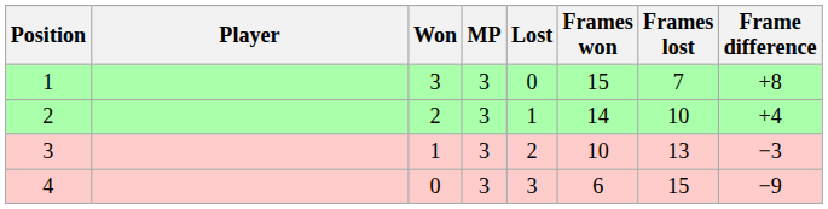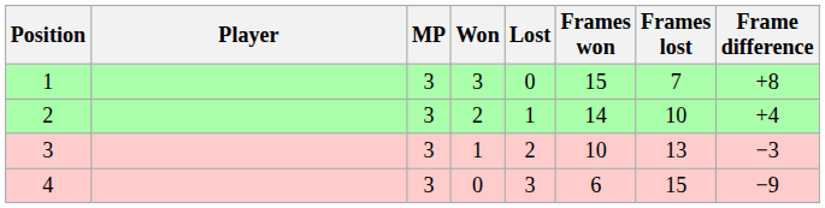 <table class="wikitable" style="text-align: center;">
 <tr>
 <th width=25>Position</th>
 <th width=225>Player</th>
+<th width=25>MP</th>
 <th width=25>Won</th>
-<th width=25>MP</th>
 <th width=25>Lost</th>
 <th width=25>Frames won</th>
 <th width=25>Frames lost</th>
 <th width=25>Frame difference</th>
 </tr>
 <tr style="background:#afa;">
 <td>1</td>
 <td style="text-align:left;"></td>
 <td>3</td>
 <td>3</td>
 <td>0</td>
 <td>15</td>
 <td>7</td>
 <td>+8</td>
 </tr>
 <tr style="background:#afa;">
 <td>2</td>
 <td style="text-align:left;"></td>
+<td>3</td>
 <td>2</td>
-<td>3</td>
 <td>1</td>
 <td>14</td>
 <td>10</td>
 <td>+4</td>
 </tr>
 <tr style="background:#fcc;">
 <td>3</td>
 <td style="text-align:left;"></td>
+<td>3</td>
 <td>1</td>
-<td>3</td>
 <td>2</td>
 <td>10</td>
 <td>13</td>
 <td>−3</td>
 </tr>
 <tr style="background:#fcc;">
 <td>4</td>
 <td style="text-align:left;"></td>
+<td>3</td>
 <td>0</td>
-<td>3</td>
 <td>3</td>
 <td>6</td>
 <td>15</td>
 <td>−9</td>
 </tr>
 </table>
